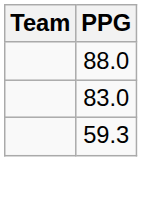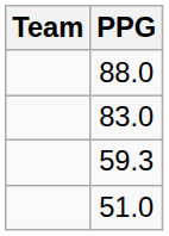 <table class=wikitable>
 <tr>
 <th>Team</th>
 <th>PPG</th>
 </tr>
 <tr>
 <td></td>
 <td align=center>88.0</td>
 </tr>
 <tr>
 <td></td>
 <td align=center>83.0</td>
 </tr>
 <tr>
 <td></td>
 <td align=center>59.3</td>
 </tr>
+<tr>
+<td></td>
+<td align=center>51.0</td>
+</tr>
 </table>
